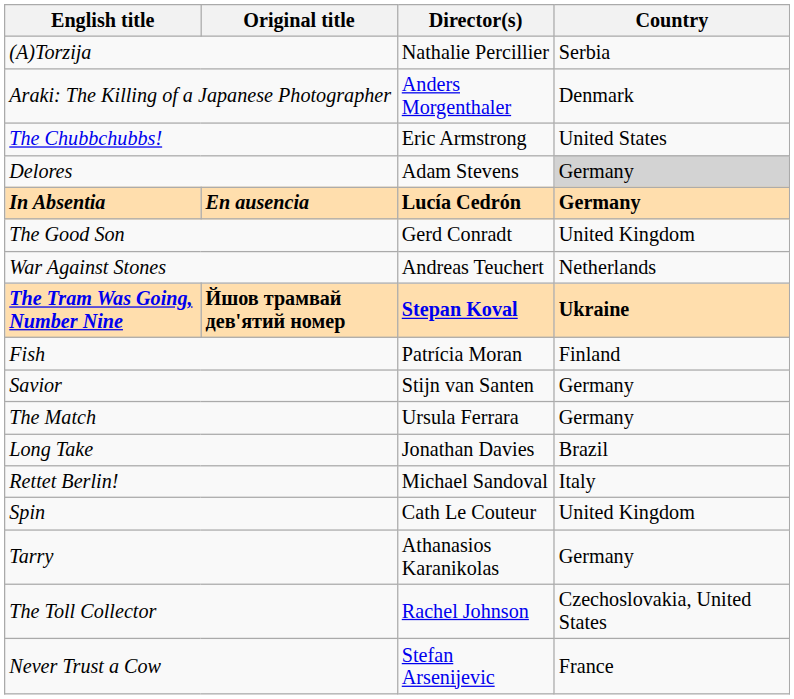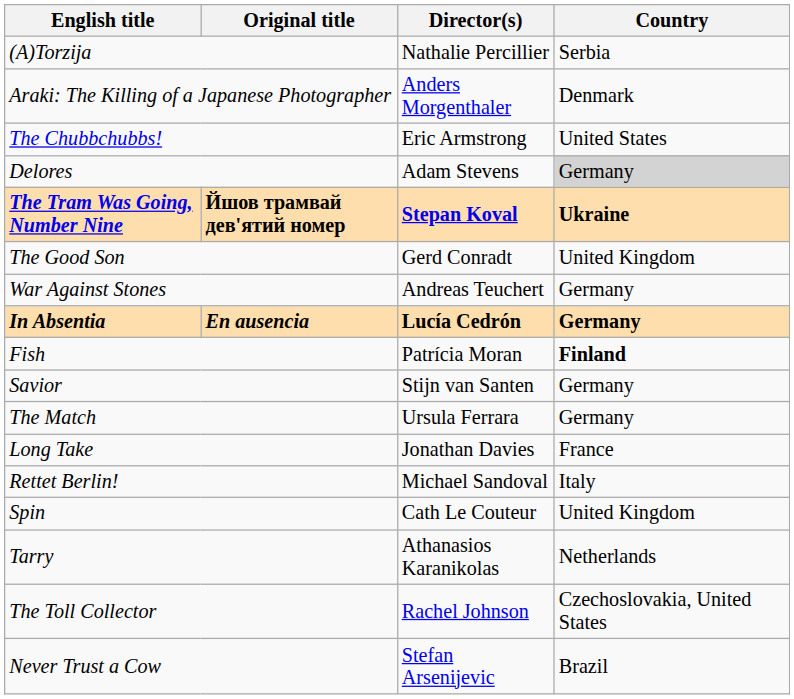 <table class="wikitable" width="100%" cellpadding="5">
 <tr>
 <th width="25%">English title</th>
 <th width="25%">Original title</th>
 <th width="20%">Director(s)</th>
 <th width="30%">Country</th>
 </tr>
 <tr>
 <td colspan="2"><em>(A)Torzija</em></td>
 <td>Nathalie Percillier</td>
 <td>Serbia</td>
 </tr>
 <tr>
 <td colspan="2"><em>Araki: The Killing of a Japanese Photographer</em></td>
 <td><a href='#'>Anders Morgenthaler</a></td>
 <td>Denmark</td>
 </tr>
 <tr>
 <td colspan="2"><em><a href='#'>The Chubbchubbs!</a></em></td>
 <td>Eric Armstrong</td>
 <td>United States</td>
 </tr>
 <tr>
 <td colspan="2"><em>Delores</em></td>
 <td>Adam Stevens</td>
 <td style="background: lightgrey;">Germany</td>
 </tr>
 <tr style="background:#FFDEAD;">
-<td><strong><em>In Absentia</em></strong></td>
-<td><strong><em>En ausencia</em></strong></td>
-<td><strong>Lucía Cedrón</strong></td>
-<td><strong>Germany</strong></td>
+<td><strong><em><a href='#'>The Tram Was Going, Number Nine</a></em></strong></td>
+<td><strong>Йшов трамвай дев'ятий номер</strong></td>
+<td><strong><a href='#'>Stepan Koval</a></strong></td>
+<td><strong>Ukraine</strong></td>
 </tr>
 <tr>
 <td colspan="2"><em>The Good Son</em></td>
 <td>Gerd Conradt</td>
 <td>United Kingdom</td>
 </tr>
 <tr>
 <td colspan="2"><em>War Against Stones</em></td>
 <td>Andreas Teuchert</td>
-<td>Netherlands</td>
+<td>Germany</td>
 </tr>
 <tr style="background:#FFDEAD;">
-<td><strong><em><a href='#'>The Tram Was Going, Number Nine</a></em></strong></td>
-<td><strong>Йшов трамвай дев'ятий номер</strong></td>
-<td><strong><a href='#'>Stepan Koval</a></strong></td>
-<td><strong>Ukraine</strong></td>
+<td><strong><em>In Absentia</em></strong></td>
+<td><strong><em>En ausencia</em></strong></td>
+<td><strong>Lucía Cedrón</strong></td>
+<td><strong>Germany</strong></td>
 </tr>
 <tr>
 <td colspan="2"><em>Fish</em></td>
 <td>Patrícia Moran</td>
-<td>Finland</td>
+<td><strong>Finland</strong></td>
 </tr>
 <tr>
 <td colspan="2"><em>Savior</em></td>
 <td>Stijn van Santen</td>
 <td>Germany</td>
 </tr>
 <tr>
 <td colspan="2"><em>The Match</em></td>
 <td>Ursula Ferrara</td>
 <td>Germany</td>
 </tr>
 <tr>
 <td colspan="2"><em>Long Take</em></td>
 <td>Jonathan Davies</td>
-<td>Brazil</td>
+<td>France</td>
 </tr>
 <tr>
 <td colspan="2"><em>Rettet Berlin!</em></td>
 <td>Michael Sandoval</td>
 <td>Italy</td>
 </tr>
 <tr>
 <td colspan="2"><em>Spin</em></td>
 <td>Cath Le Couteur</td>
 <td>United Kingdom</td>
 </tr>
 <tr>
 <td colspan="2"><em>Tarry</em></td>
 <td>Athanasios Karanikolas</td>
-<td>Germany</td>
+<td>Netherlands</td>
 </tr>
 <tr>
 <td colspan="2"><em>The Toll Collector</em></td>
 <td><a href='#'>Rachel Johnson</a></td>
 <td>Czechoslovakia, United States</td>
 </tr>
 <tr>
 <td colspan="2"><em>Never Trust a Cow</em></td>
 <td><a href='#'>Stefan Arsenijevic</a></td>
-<td>France</td>
+<td>Brazil</td>
 </tr>
 </table>
